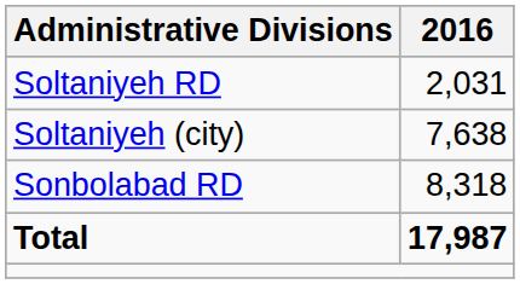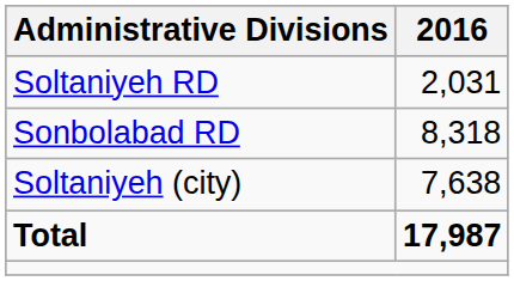 <table class="wikitable">
 <tr>
 <th>Administrative Divisions</th>
 <th>2016</th>
 </tr>
 <tr>
 <td><a href='#'>Soltaniyeh RD</a></td>
 <td style="text-align: right;">2,031</td>
 </tr>
 <tr>
+<td><a href='#'>Sonbolabad RD</a></td>
+<td style="text-align: right;">8,318</td>
+</tr>
+<tr>
 <td><a href='#'>Soltaniyeh</a> (city)</td>
 <td style="text-align: right;">7,638</td>
-</tr>
-<tr>
-<td><a href='#'>Sonbolabad RD</a></td>
-<td style="text-align: right;">8,318</td>
 </tr>
 <tr>
 <td><strong>Total</strong></td>
 <td style="text-align: right;"><strong>17,987</strong></td>
 </tr>
 <tr>
 <td colspan=2></td>
 </tr>
 </table>
